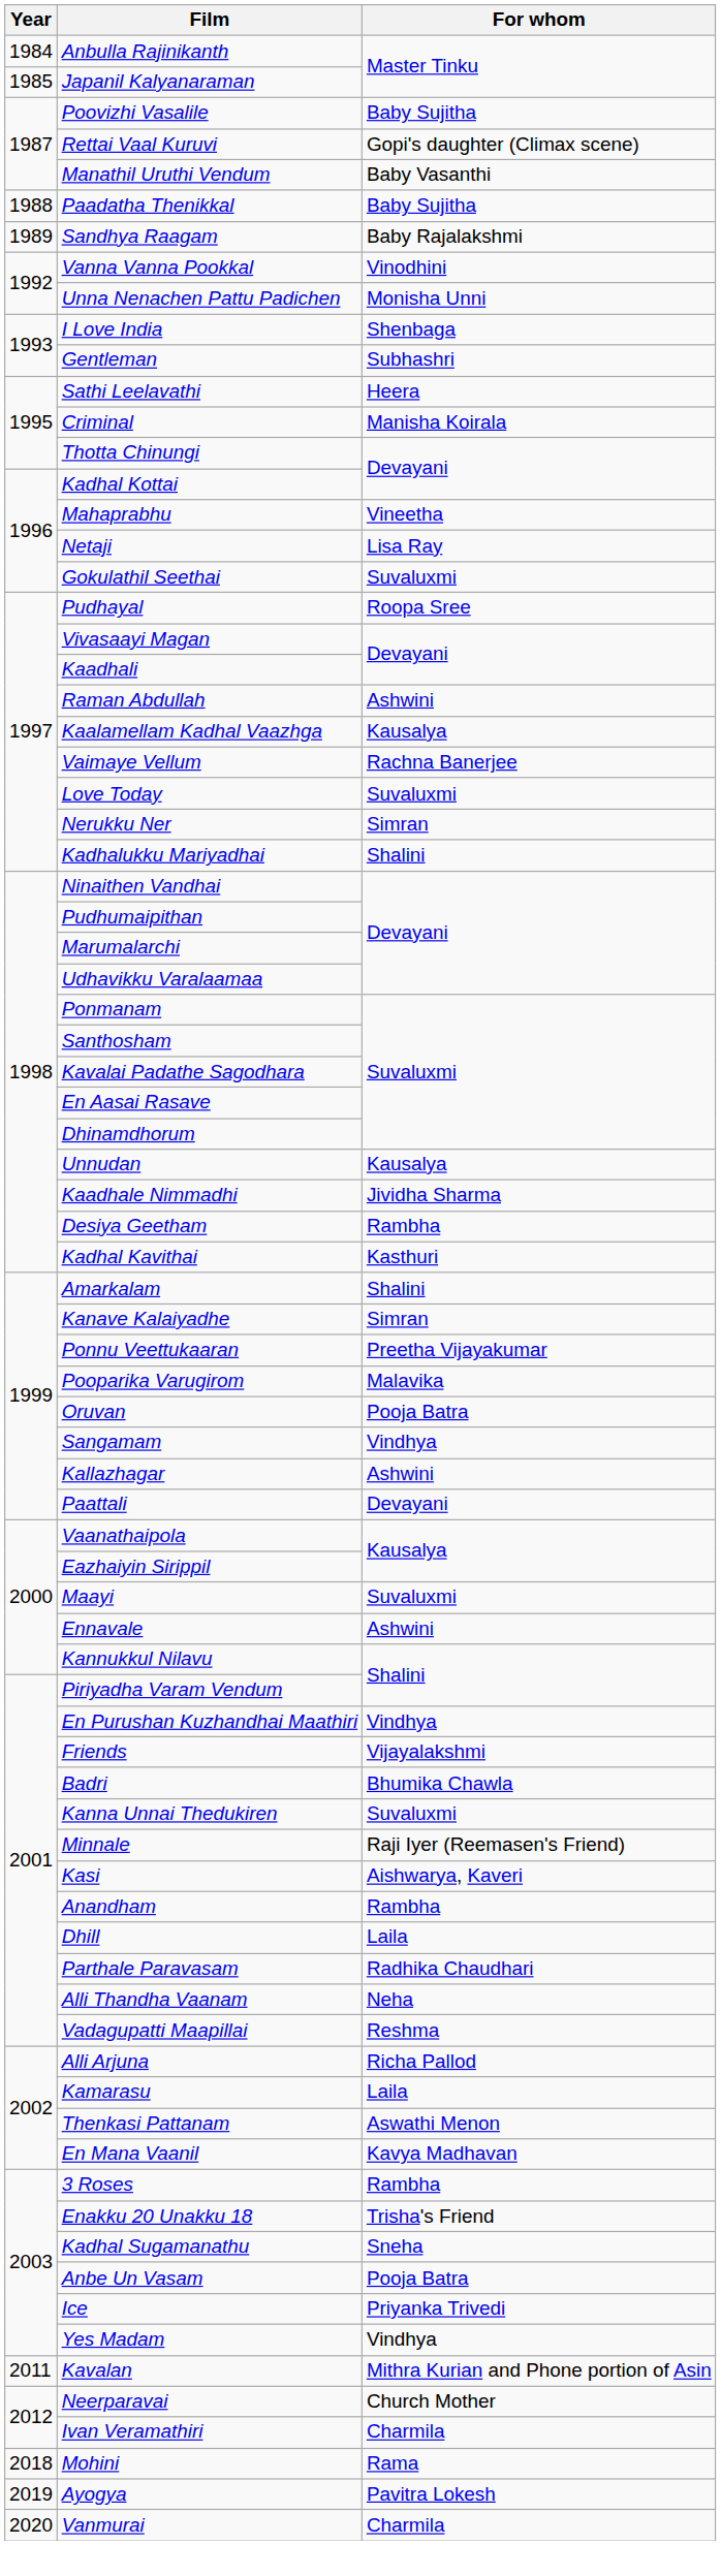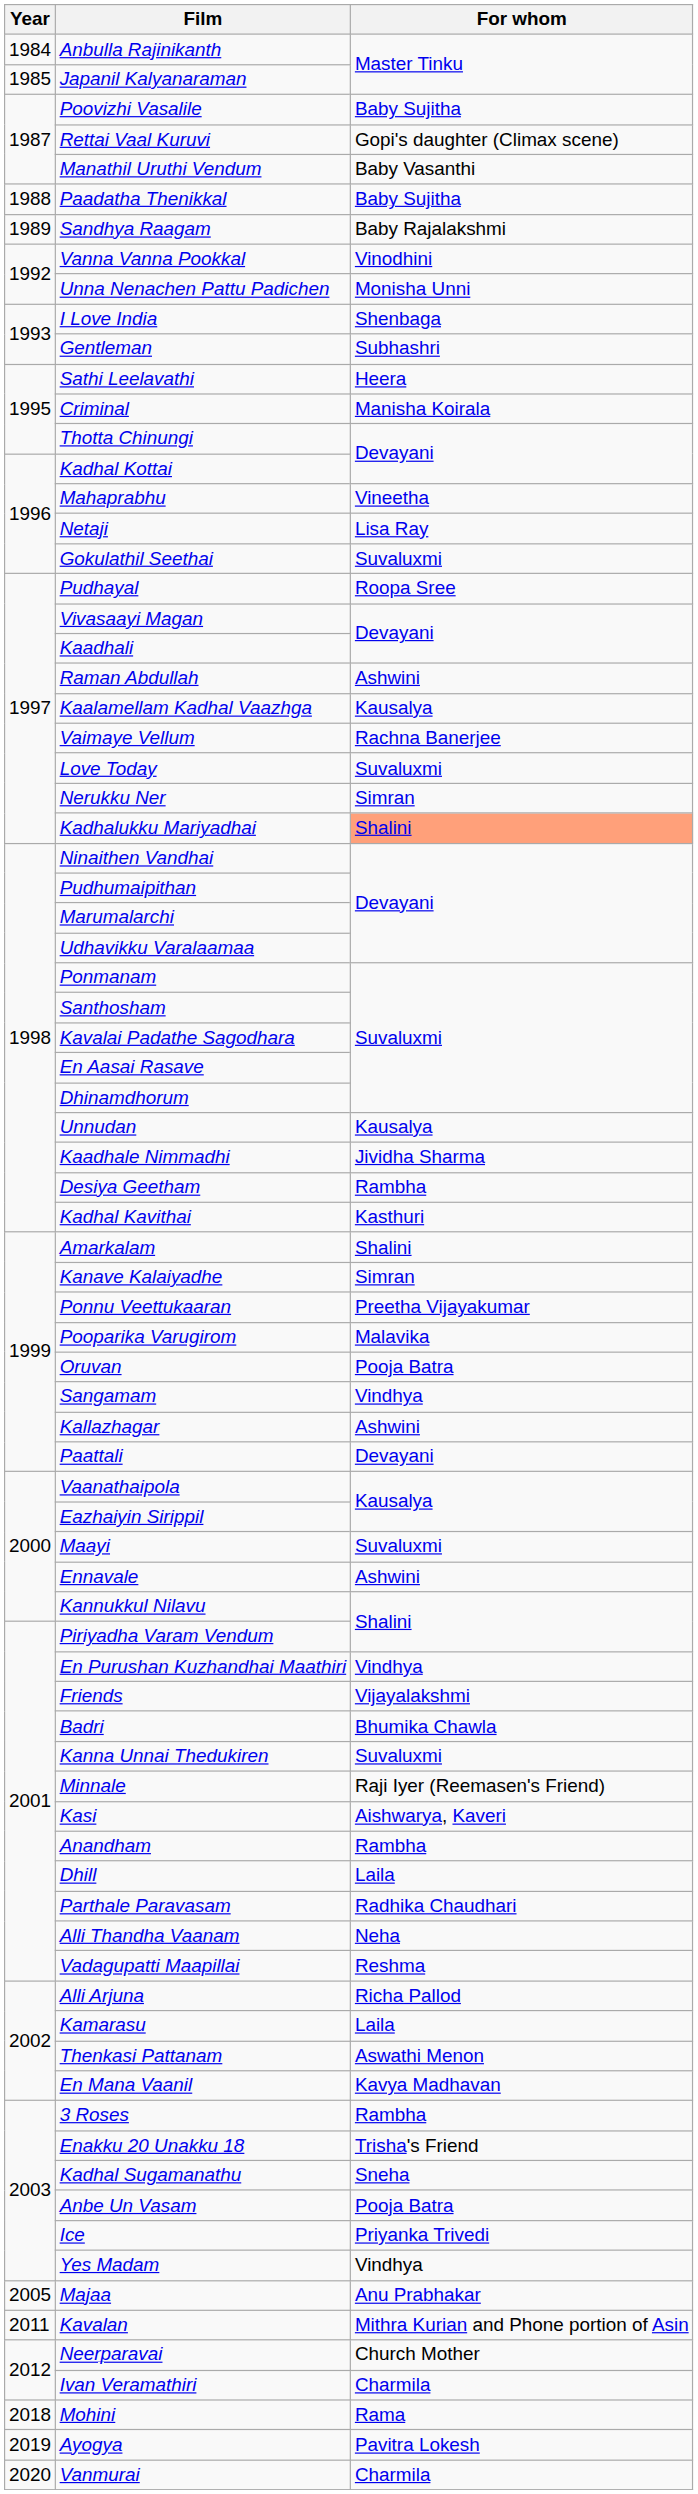 <table class="wikitable sortable">
 <tr>
 <th>Year</th>
 <th>Film</th>
 <th>For whom</th>
 </tr>
 <tr>
 <td>1984</td>
 <td><em><a href='#'>Anbulla Rajinikanth</a></em></td>
 <td rowspan="2"><a href='#'>Master Tinku</a></td>
 </tr>
 <tr>
 <td>1985</td>
 <td><em><a href='#'>Japanil Kalyanaraman</a></em></td>
 </tr>
 <tr>
 <td rowspan="3">1987</td>
 <td><em><a href='#'>Poovizhi Vasalile</a></em></td>
 <td><a href='#'>Baby Sujitha</a></td>
 </tr>
 <tr>
 <td><em><a href='#'>Rettai Vaal Kuruvi</a></em></td>
 <td>Gopi's daughter (Climax scene)</td>
 </tr>
 <tr>
 <td><em><a href='#'>Manathil Uruthi Vendum</a></em></td>
 <td>Baby Vasanthi</td>
 </tr>
 <tr>
 <td>1988</td>
 <td><em><a href='#'>Paadatha Thenikkal</a></em></td>
 <td><a href='#'>Baby Sujitha</a></td>
 </tr>
 <tr>
 <td>1989</td>
 <td><em><a href='#'>Sandhya Raagam</a></em></td>
 <td>Baby Rajalakshmi</td>
 </tr>
 <tr>
 <td rowspan='2'>1992</td>
 <td><em><a href='#'>Vanna Vanna Pookkal</a></em></td>
 <td><a href='#'>Vinodhini</a></td>
 </tr>
 <tr>
 <td><em><a href='#'>Unna Nenachen Pattu Padichen</a></em></td>
 <td><a href='#'>Monisha Unni</a></td>
 </tr>
 <tr>
 <td rowspan='2'>1993</td>
 <td><em><a href='#'>I Love India</a></em></td>
 <td><a href='#'>Shenbaga</a></td>
 </tr>
 <tr>
 <td><em><a href='#'>Gentleman</a></em></td>
 <td><a href='#'>Subhashri</a></td>
 </tr>
 <tr>
 <td rowspan='3'>1995</td>
 <td><em><a href='#'>Sathi Leelavathi</a></em></td>
 <td><a href='#'>Heera</a></td>
 </tr>
 <tr>
 <td><em><a href='#'>Criminal</a></em></td>
 <td><a href='#'>Manisha Koirala</a></td>
 </tr>
 <tr>
 <td><em><a href='#'>Thotta Chinungi</a></em></td>
 <td rowspan='2'><a href='#'>Devayani</a></td>
 </tr>
 <tr>
 <td rowspan='4'>1996</td>
 <td><em><a href='#'>Kadhal Kottai</a></em></td>
 </tr>
 <tr>
 <td><em><a href='#'>Mahaprabhu</a></em></td>
 <td><a href='#'>Vineetha</a></td>
 </tr>
 <tr>
 <td><em><a href='#'>Netaji</a></em></td>
 <td><a href='#'>Lisa Ray</a></td>
 </tr>
 <tr>
 <td><em><a href='#'>Gokulathil Seethai</a></em></td>
 <td><a href='#'>Suvaluxmi</a></td>
 </tr>
 <tr>
 <td rowspan='9'>1997</td>
 <td><em><a href='#'>Pudhayal</a></em></td>
 <td><a href='#'>Roopa Sree</a></td>
 </tr>
 <tr>
 <td><em><a href='#'>Vivasaayi Magan</a></em></td>
 <td rowspan="2"><a href='#'>Devayani</a></td>
 </tr>
 <tr>
 <td><em><a href='#'>Kaadhali</a></em></td>
 </tr>
 <tr>
 <td><em><a href='#'>Raman Abdullah</a></em></td>
 <td><a href='#'>Ashwini</a></td>
 </tr>
 <tr>
 <td><em><a href='#'>Kaalamellam Kadhal Vaazhga</a></em></td>
 <td><a href='#'>Kausalya</a></td>
 </tr>
 <tr>
 <td><em><a href='#'>Vaimaye Vellum</a></em></td>
 <td><a href='#'>Rachna Banerjee</a></td>
 </tr>
 <tr>
 <td><em><a href='#'>Love Today</a></em></td>
 <td><a href='#'>Suvaluxmi</a></td>
 </tr>
 <tr>
 <td><em><a href='#'>Nerukku Ner</a></em></td>
 <td><a href='#'>Simran</a></td>
 </tr>
 <tr>
 <td><em><a href='#'>Kadhalukku Mariyadhai</a></em></td>
-<td><a href='#'>Shalini</a></td>
+<td style="background: lightsalmon;"><a href='#'>Shalini</a></td>
 </tr>
 <tr>
 <td rowspan='13'>1998</td>
 <td><em><a href='#'>Ninaithen Vandhai</a></em></td>
 <td rowspan='4'><a href='#'>Devayani</a></td>
 </tr>
 <tr>
 <td><em><a href='#'>Pudhumaipithan</a></em></td>
 </tr>
 <tr>
 <td><em><a href='#'>Marumalarchi</a></em></td>
 </tr>
 <tr>
 <td><em><a href='#'>Udhavikku Varalaamaa</a></em></td>
 </tr>
 <tr>
 <td><em><a href='#'>Ponmanam</a></em></td>
 <td rowspan='5'><a href='#'>Suvaluxmi</a></td>
 </tr>
 <tr>
 <td><em><a href='#'>Santhosham</a></em></td>
 </tr>
 <tr>
 <td><em><a href='#'>Kavalai Padathe Sagodhara</a></em></td>
 </tr>
 <tr>
 <td><em><a href='#'>En Aasai Rasave</a></em></td>
 </tr>
 <tr>
 <td><em><a href='#'>Dhinamdhorum</a></em></td>
 </tr>
 <tr>
 <td><em><a href='#'>Unnudan</a></em></td>
 <td><a href='#'>Kausalya</a></td>
 </tr>
 <tr>
 <td><em><a href='#'>Kaadhale Nimmadhi</a></em></td>
 <td><a href='#'>Jividha Sharma</a></td>
 </tr>
 <tr>
 <td><em><a href='#'>Desiya Geetham</a></em></td>
 <td><a href='#'>Rambha</a></td>
 </tr>
 <tr>
 <td><em><a href='#'>Kadhal Kavithai</a></em></td>
 <td><a href='#'>Kasthuri</a></td>
 </tr>
 <tr>
 <td rowspan='8'>1999</td>
 <td><em><a href='#'>Amarkalam</a></em></td>
 <td><a href='#'>Shalini</a></td>
 </tr>
 <tr>
 <td><em><a href='#'>Kanave Kalaiyadhe</a></em></td>
 <td><a href='#'>Simran</a></td>
 </tr>
 <tr>
 <td><em><a href='#'>Ponnu Veettukaaran</a></em></td>
 <td><a href='#'>Preetha Vijayakumar</a></td>
 </tr>
 <tr>
 <td><em><a href='#'>Pooparika Varugirom</a></em></td>
 <td><a href='#'>Malavika</a></td>
 </tr>
 <tr>
 <td><em><a href='#'>Oruvan</a></em></td>
 <td><a href='#'>Pooja Batra</a></td>
 </tr>
 <tr>
 <td><em><a href='#'>Sangamam</a></em></td>
 <td><a href='#'>Vindhya</a></td>
 </tr>
 <tr>
 <td><em><a href='#'>Kallazhagar</a></em></td>
 <td><a href='#'>Ashwini</a></td>
 </tr>
 <tr>
 <td><em><a href='#'>Paattali</a></em></td>
 <td><a href='#'>Devayani</a></td>
 </tr>
 <tr>
 <td rowspan='5'>2000</td>
 <td><em><a href='#'>Vaanathaipola</a></em></td>
 <td rowspan='2'><a href='#'>Kausalya</a></td>
 </tr>
 <tr>
 <td><em><a href='#'>Eazhaiyin Sirippil</a></em></td>
 </tr>
 <tr>
 <td><em><a href='#'>Maayi</a></em></td>
 <td><a href='#'>Suvaluxmi</a></td>
 </tr>
 <tr>
 <td><em><a href='#'>Ennavale</a></em></td>
 <td><a href='#'>Ashwini</a></td>
 </tr>
 <tr>
 <td><em><a href='#'>Kannukkul Nilavu</a></em></td>
 <td rowspan='2'><a href='#'>Shalini</a></td>
 </tr>
 <tr>
 <td rowspan='12'>2001</td>
 <td><em><a href='#'>Piriyadha Varam Vendum</a></em></td>
 </tr>
 <tr>
 <td><em><a href='#'>En Purushan Kuzhandhai Maathiri</a></em></td>
 <td><a href='#'>Vindhya</a></td>
 </tr>
 <tr>
 <td><em><a href='#'>Friends</a></em></td>
 <td><a href='#'>Vijayalakshmi</a></td>
 </tr>
 <tr>
 <td><em><a href='#'>Badri</a></em></td>
 <td><a href='#'>Bhumika Chawla</a></td>
 </tr>
 <tr>
 <td><em><a href='#'>Kanna Unnai Thedukiren</a></em></td>
 <td><a href='#'>Suvaluxmi</a></td>
 </tr>
 <tr>
 <td><em><a href='#'>Minnale</a></em></td>
 <td>Raji Iyer (Reemasen's Friend)</td>
 </tr>
 <tr>
 <td><em><a href='#'>Kasi</a></em></td>
 <td><a href='#'>Aishwarya</a>, <a href='#'>Kaveri</a></td>
 </tr>
 <tr>
 <td><em><a href='#'>Anandham</a></em></td>
 <td><a href='#'>Rambha</a></td>
 </tr>
 <tr>
 <td><em><a href='#'>Dhill</a></em></td>
 <td><a href='#'>Laila</a></td>
 </tr>
 <tr>
 <td><em><a href='#'>Parthale Paravasam</a></em></td>
 <td><a href='#'>Radhika Chaudhari</a></td>
 </tr>
 <tr>
 <td><em><a href='#'>Alli Thandha Vaanam</a></em></td>
 <td><a href='#'>Neha</a></td>
 </tr>
 <tr>
 <td><em><a href='#'>Vadagupatti Maapillai</a></em></td>
 <td><a href='#'>Reshma</a></td>
 </tr>
 <tr>
 <td rowspan='4'>2002</td>
 <td><em><a href='#'>Alli Arjuna</a></em></td>
 <td><a href='#'>Richa Pallod</a></td>
 </tr>
 <tr>
 <td><em><a href='#'>Kamarasu</a></em></td>
 <td><a href='#'>Laila</a></td>
 </tr>
 <tr>
 <td><em><a href='#'>Thenkasi Pattanam</a></em></td>
 <td><a href='#'>Aswathi Menon</a></td>
 </tr>
 <tr>
 <td><em><a href='#'>En Mana Vaanil</a></em></td>
 <td><a href='#'>Kavya Madhavan</a></td>
 </tr>
 <tr>
 <td rowspan='6'>2003</td>
 <td><em><a href='#'>3 Roses</a></em></td>
 <td><a href='#'>Rambha</a></td>
 </tr>
 <tr>
 <td><em><a href='#'>Enakku 20 Unakku 18</a></em></td>
 <td><a href='#'>Trisha</a>'s Friend</td>
 </tr>
 <tr>
 <td><em><a href='#'>Kadhal Sugamanathu</a></em></td>
 <td><a href='#'>Sneha</a></td>
 </tr>
 <tr>
 <td><em><a href='#'>Anbe Un Vasam</a></em></td>
 <td><a href='#'>Pooja Batra</a></td>
 </tr>
 <tr>
 <td><em><a href='#'>Ice</a></em></td>
 <td><a href='#'>Priyanka Trivedi</a></td>
 </tr>
 <tr>
 <td><em><a href='#'>Yes Madam</a></em></td>
 <td>Vindhya</td>
 </tr>
 <tr>
+<td>2005</td>
+<td><em><a href='#'>Majaa</a></em></td>
+<td><a href='#'>Anu Prabhakar</a></td>
+</tr>
+<tr>
 <td>2011</td>
 <td><em><a href='#'>Kavalan</a></em></td>
 <td><a href='#'>Mithra Kurian</a> and Phone portion of <a href='#'>Asin</a></td>
 </tr>
 <tr>
 <td rowspan='2'>2012</td>
 <td><em><a href='#'>Neerparavai</a></em></td>
 <td>Church Mother</td>
 </tr>
 <tr>
 <td><em><a href='#'>Ivan Veramathiri</a></em></td>
 <td><a href='#'>Charmila</a></td>
 </tr>
 <tr>
 <td>2018</td>
 <td><em><a href='#'>Mohini</a></em></td>
 <td><a href='#'>Rama</a></td>
 </tr>
 <tr>
 <td>2019</td>
 <td><em><a href='#'>Ayogya</a></em></td>
 <td><a href='#'>Pavitra Lokesh</a></td>
 </tr>
 <tr>
 <td>2020</td>
 <td><em><a href='#'>Vanmurai</a></em></td>
 <td><a href='#'>Charmila</a></td>
 </tr>
 </table>
